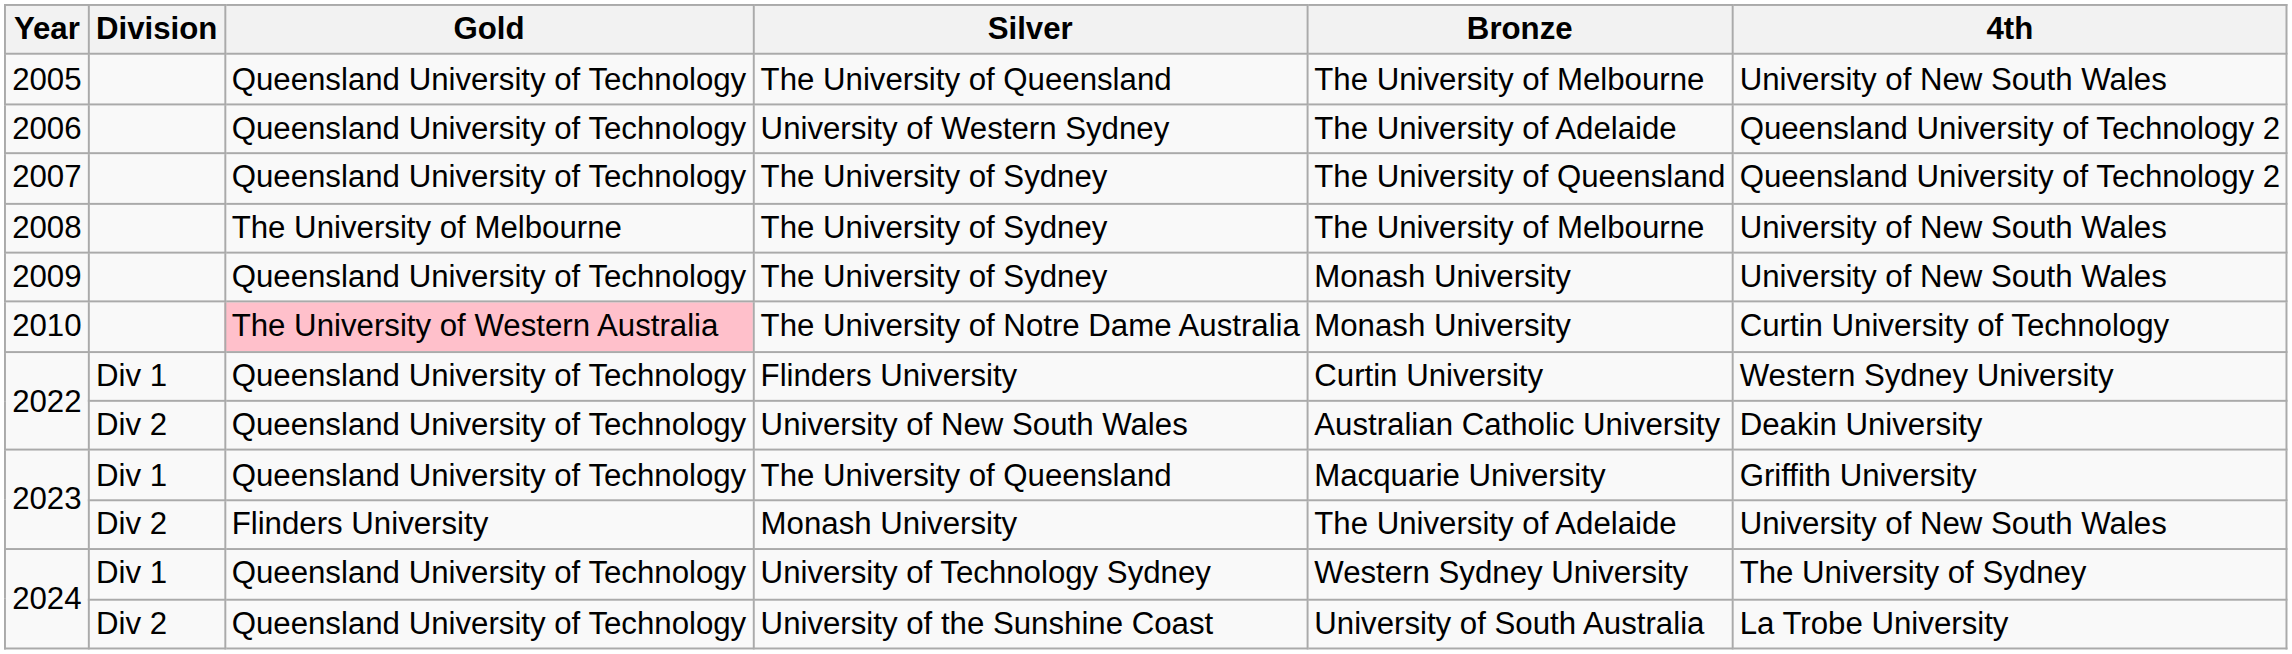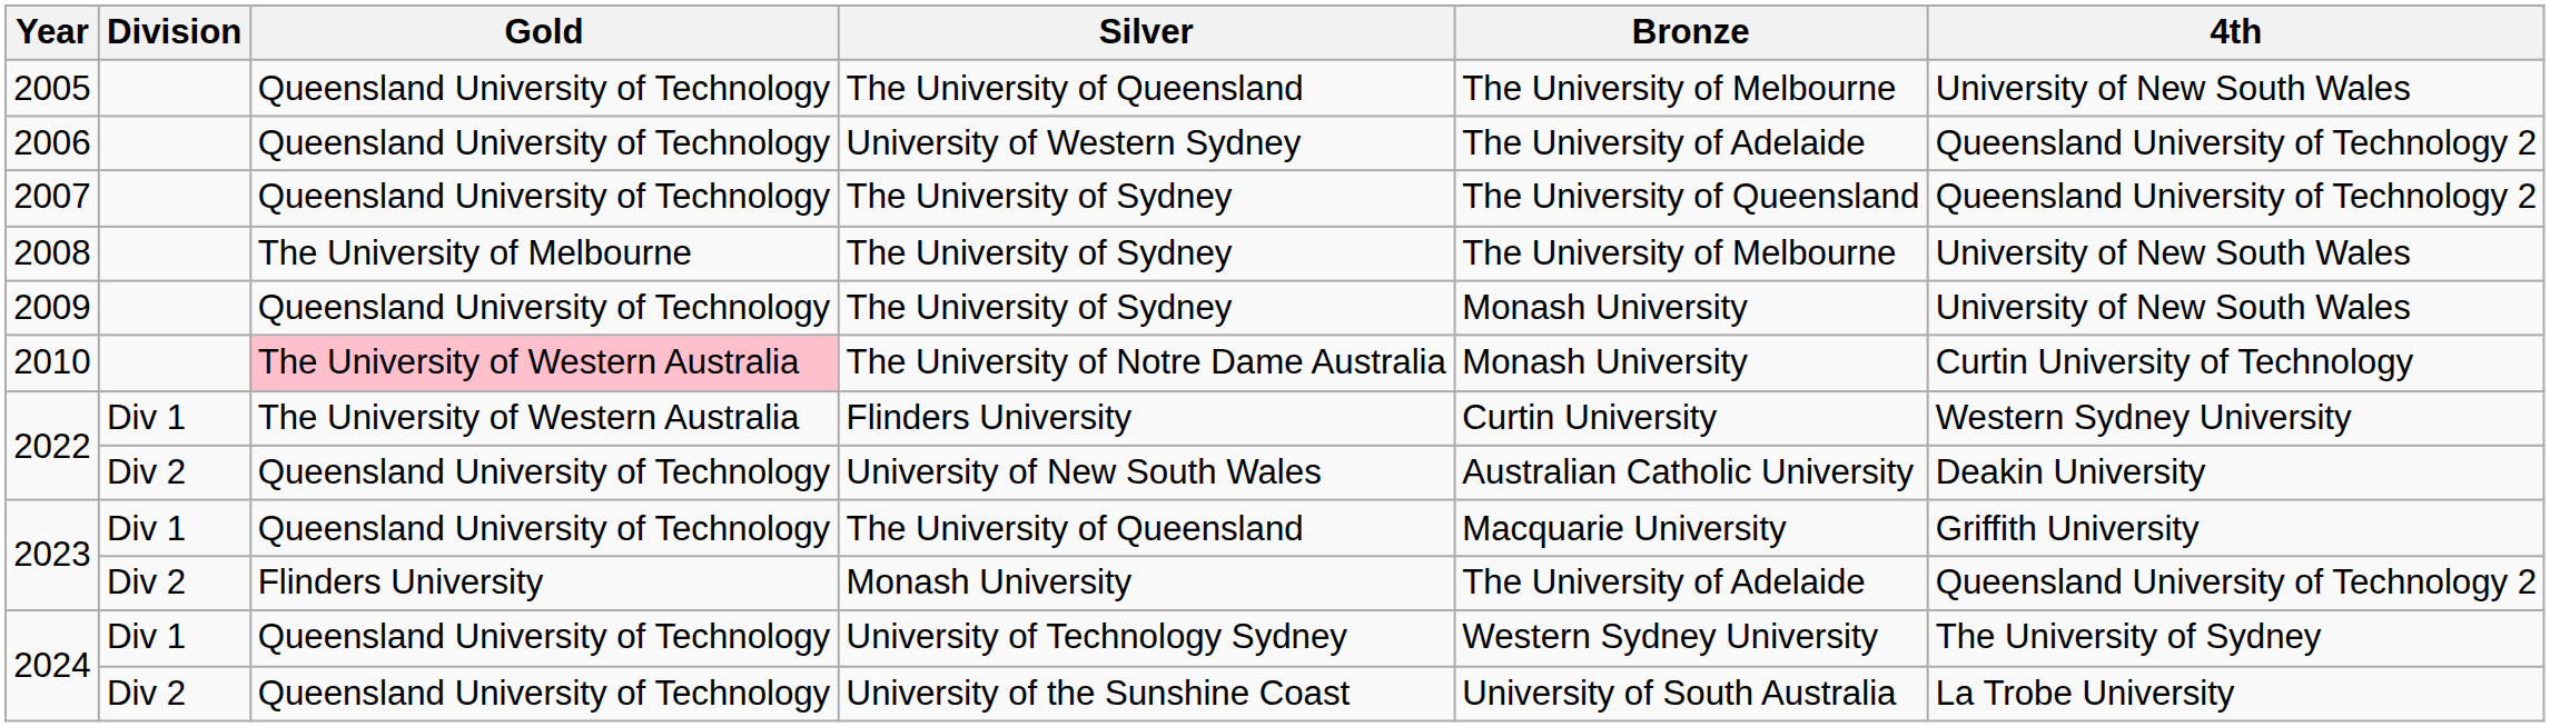 <table class="wikitable">
 <tr>
 <th>Year</th>
 <th>Division</th>
 <th>Gold</th>
 <th>Silver</th>
 <th>Bronze</th>
 <th>4th</th>
 </tr>
 <tr>
 <td>2005</td>
 <td></td>
 <td>Queensland University of Technology</td>
 <td>The University of Queensland</td>
 <td>The University of Melbourne</td>
 <td>University of New South Wales</td>
 </tr>
 <tr>
 <td>2006</td>
 <td></td>
 <td>Queensland University of Technology</td>
 <td>University of Western Sydney</td>
 <td>The University of Adelaide</td>
 <td>Queensland University of Technology 2</td>
 </tr>
 <tr>
 <td>2007</td>
 <td></td>
 <td>Queensland University of Technology</td>
 <td>The University of Sydney</td>
 <td>The University of Queensland</td>
 <td>Queensland University of Technology 2</td>
 </tr>
 <tr>
 <td>2008</td>
 <td></td>
 <td>The University of Melbourne</td>
 <td>The University of Sydney</td>
 <td>The University of Melbourne</td>
 <td>University of New South Wales</td>
 </tr>
 <tr>
 <td>2009</td>
 <td></td>
 <td>Queensland University of Technology</td>
 <td>The University of Sydney</td>
 <td>Monash University</td>
 <td>University of New South Wales</td>
 </tr>
 <tr>
 <td>2010</td>
 <td></td>
 <td style="background: pink;">The University of Western Australia</td>
 <td>The University of Notre Dame Australia</td>
 <td>Monash University</td>
 <td>Curtin University of Technology</td>
 </tr>
 <tr>
 <td rowspan="2">2022</td>
 <td>Div 1</td>
-<td>Queensland University of Technology</td>
+<td>The University of Western Australia</td>
 <td>Flinders University</td>
 <td>Curtin University</td>
 <td>Western Sydney University</td>
 </tr>
 <tr>
 <td>Div 2</td>
 <td>Queensland University of Technology</td>
 <td>University of New South Wales</td>
 <td>Australian Catholic University</td>
 <td>Deakin University</td>
 </tr>
 <tr>
 <td rowspan="2">2023</td>
 <td>Div 1</td>
 <td>Queensland University of Technology</td>
 <td>The University of Queensland</td>
 <td>Macquarie University</td>
 <td>Griffith University</td>
 </tr>
 <tr>
 <td>Div 2</td>
 <td>Flinders University</td>
 <td>Monash University</td>
 <td>The University of Adelaide</td>
-<td>University of New South Wales</td>
+<td>Queensland University of Technology 2</td>
 </tr>
 <tr>
 <td rowspan="2">2024</td>
 <td>Div 1</td>
 <td>Queensland University of Technology</td>
 <td>University of Technology Sydney</td>
 <td>Western Sydney University</td>
 <td>The University of Sydney</td>
 </tr>
 <tr>
 <td>Div 2</td>
 <td>Queensland University of Technology</td>
 <td>University of the Sunshine Coast</td>
 <td>University of South Australia</td>
 <td>La Trobe University</td>
 </tr>
 </table>
